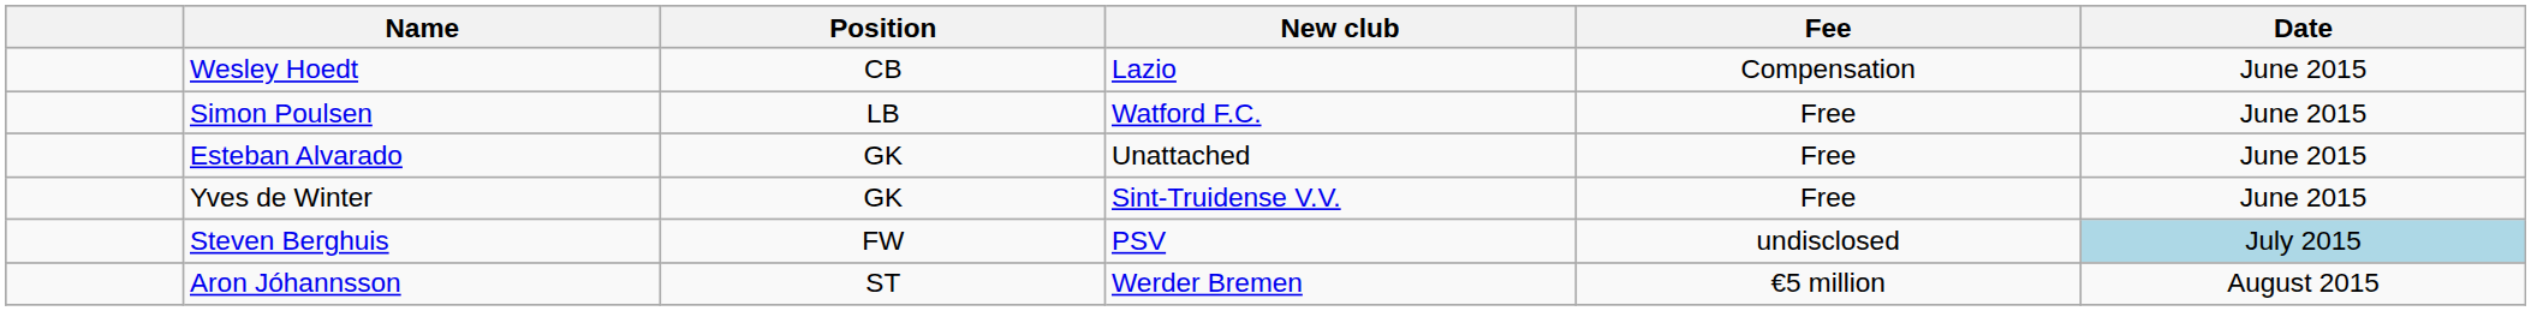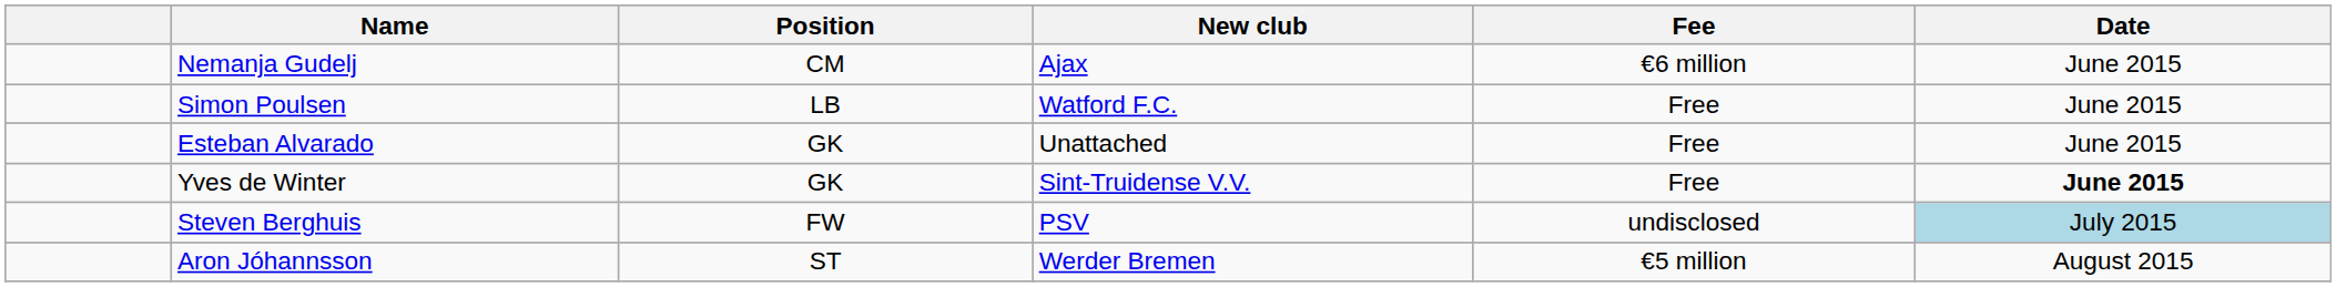 <table class="wikitable" style="width:100%; font-size:85%">
 <tr>
 <th style="width:2%;"></th>
 <th style="width:5%;">Name</th>
 <th style="width:5%;">Position</th>
 <th style="width:5%;">New club</th>
 <th style="width:5%;">Fee</th>
 <th style="width:5%;">Date</th>
 </tr>
 <tr>
 <td align=center></td>
-<td align=left> <a href='#'>Wesley Hoedt</a></td>
-<td align=center>CB</td>
-<td align=left><a href='#'>Lazio</a></td>
-<td align=center>Compensation</td>
+<td align=left> <a href='#'>Nemanja Gudelj</a></td>
+<td align=center>CM</td>
+<td align=left><a href='#'>Ajax</a></td>
+<td align=center>€6 million</td>
 <td align=center>June 2015</td>
 </tr>
 <tr>
 <td align=center></td>
 <td align=left> <a href='#'>Simon Poulsen</a></td>
 <td align=center>LB</td>
 <td align=left><a href='#'>Watford F.C.</a></td>
 <td align=center>Free</td>
 <td align=center>June 2015</td>
 </tr>
 <tr>
 <td align=center></td>
 <td align=left> <a href='#'>Esteban Alvarado</a></td>
 <td align=center>GK</td>
 <td align=left>Unattached</td>
 <td align=center>Free</td>
 <td align=center>June 2015</td>
 </tr>
 <tr>
 <td align=center></td>
 <td align=left> Yves de Winter</td>
 <td align=center>GK</td>
 <td align=left><a href='#'>Sint-Truidense V.V.</a></td>
 <td align=center>Free</td>
-<td align=center>June 2015</td>
+<td align=center><strong>June 2015</strong></td>
 </tr>
 <tr>
 <td align=center></td>
 <td align=left> <a href='#'>Steven Berghuis</a></td>
 <td align=center>FW</td>
 <td align=left><a href='#'>PSV</a></td>
 <td align=center>undisclosed</td>
 <td align=center style="background: lightblue;">July 2015</td>
 </tr>
 <tr>
 <td align=center></td>
 <td align=left> <a href='#'>Aron Jóhannsson</a></td>
 <td align=center>ST</td>
 <td align=left><a href='#'>Werder Bremen</a></td>
 <td align=center>€5 million</td>
 <td align=center>August 2015</td>
 </tr>
 </table>
